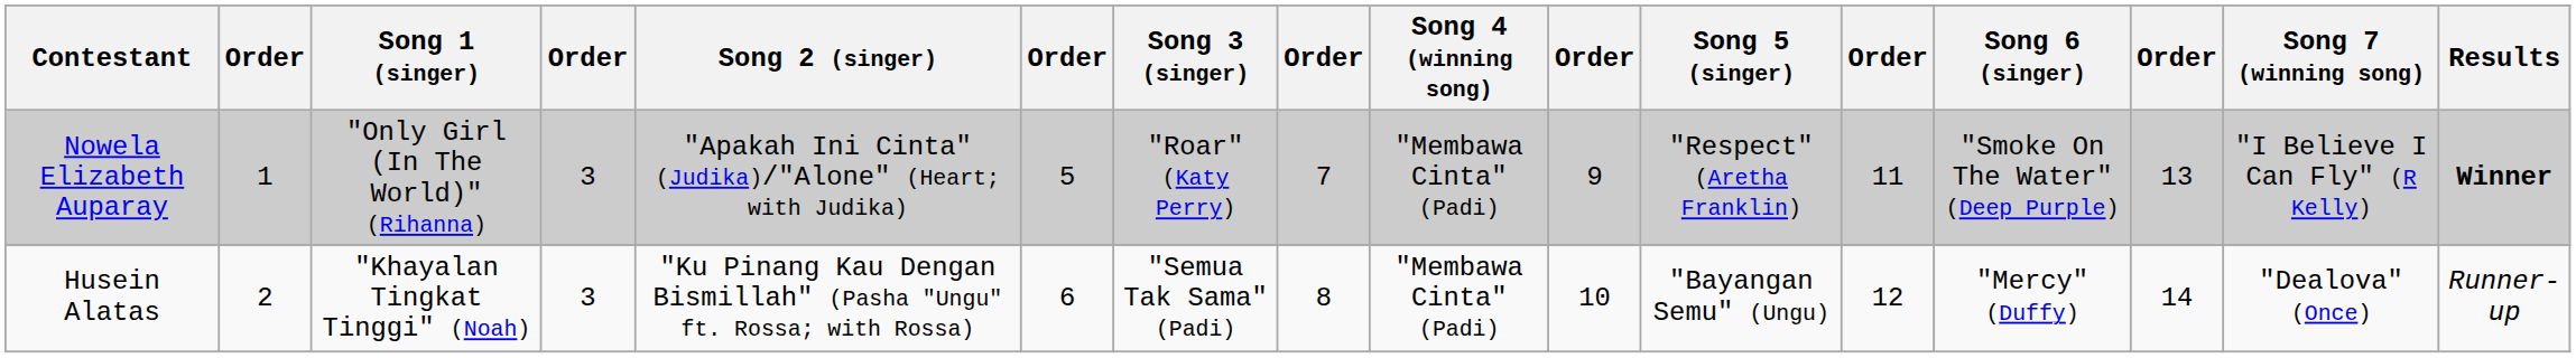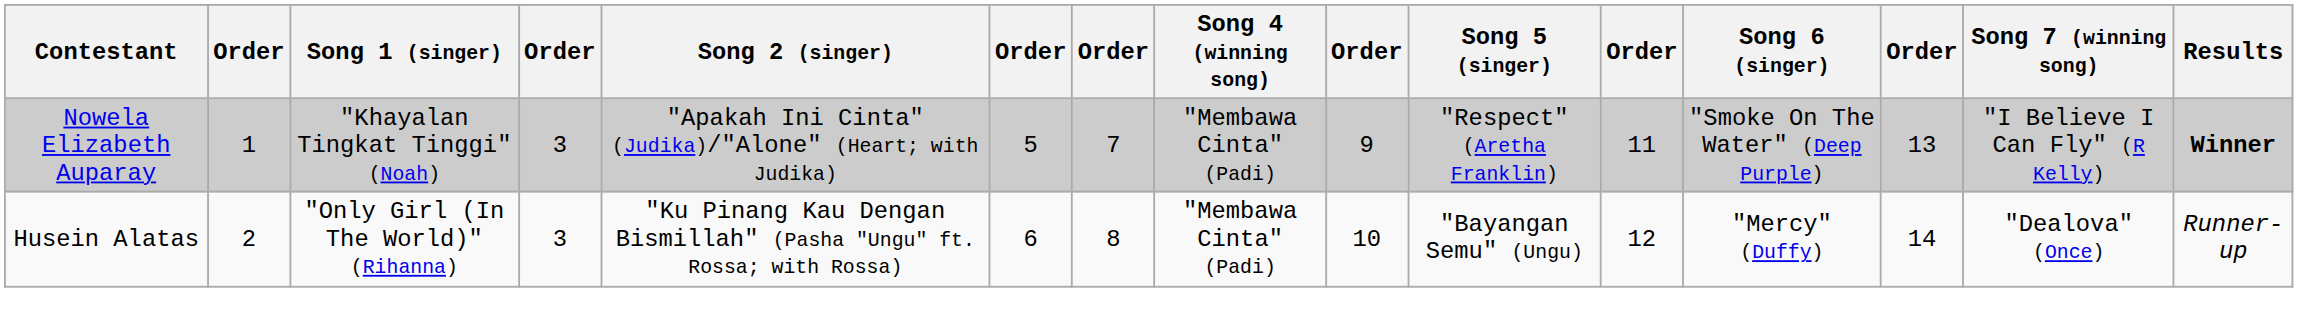 <table class="wikitable plainrowheaders" style="text-align:center;">
 <tr style="background:#f2f2f2;">
 <th scope="col">Contestant</th>
 <th scope="col">Order</th>
 <th scope="col">Song 1 <small>(singer)</small></th>
 <th scope="col">Order</th>
 <th scope="col">Song 2 <small>(singer)</small></th>
 <th scope="col">Order</th>
-<th scope="col">Song 3 <small>(singer)</small></th>
 <th scope="col">Order</th>
 <th scope="col">Song 4 <small>(winning song)</small></th>
 <th scope="col">Order</th>
 <th scope="col">Song 5 <small>(singer)</small></th>
 <th scope="col">Order</th>
 <th scope="col">Song 6 <small>(singer)</small></th>
 <th scope="col">Order</th>
 <th scope="col">Song 7 <small>(winning song)</small></th>
 <th scope="col">Results</th>
 </tr>
 <tr style="background:#ccc;">
 <td><a href='#'>Nowela Elizabeth Auparay</a></td>
 <td>1</td>
-<td>"Only Girl (In The World)" <small>(<a href='#'>Rihanna</a>)</small></td>
+<td>"Khayalan Tingkat Tinggi" <small>(<a href='#'>Noah</a>)</small></td>
 <td>3</td>
 <td>"Apakah Ini Cinta" <small>(<a href='#'>Judika</a>)</small>/"Alone" <small>(Heart; with Judika)</small></td>
 <td>5</td>
-<td>"Roar" <small>(<a href='#'>Katy Perry</a>)</small></td>
 <td>7</td>
 <td>"Membawa Cinta" <small>(Padi)</small></td>
 <td>9</td>
 <td>"Respect" <small>(<a href='#'>Aretha Franklin</a>)</small></td>
 <td>11</td>
 <td>"Smoke On The Water"  <small>(<a href='#'>Deep Purple</a>)</small></td>
 <td>13</td>
 <td>"I Believe I Can Fly" <small>(<a href='#'>R Kelly</a>)</small></td>
 <td><strong>Winner</strong></td>
 </tr>
 <tr>
 <td>Husein Alatas</td>
 <td>2</td>
-<td>"Khayalan Tingkat Tinggi" <small>(<a href='#'>Noah</a>)</small></td>
+<td>"Only Girl (In The World)" <small>(<a href='#'>Rihanna</a>)</small></td>
 <td>3</td>
 <td>"Ku Pinang Kau Dengan Bismillah" <small>(Pasha "Ungu" ft. Rossa; with Rossa)</small></td>
 <td>6</td>
-<td>"Semua Tak Sama" <small>(Padi)</small></td>
 <td>8</td>
 <td>"Membawa Cinta" <small>(Padi)</small></td>
 <td>10</td>
 <td>"Bayangan Semu"  <small>(Ungu)</small></td>
 <td>12</td>
 <td>"Mercy" <small>(<a href='#'>Duffy</a>)</small></td>
 <td>14</td>
 <td>"Dealova" <small>(<a href='#'>Once</a>)</small></td>
 <td><em>Runner-up</em></td>
 </tr>
 </table>
